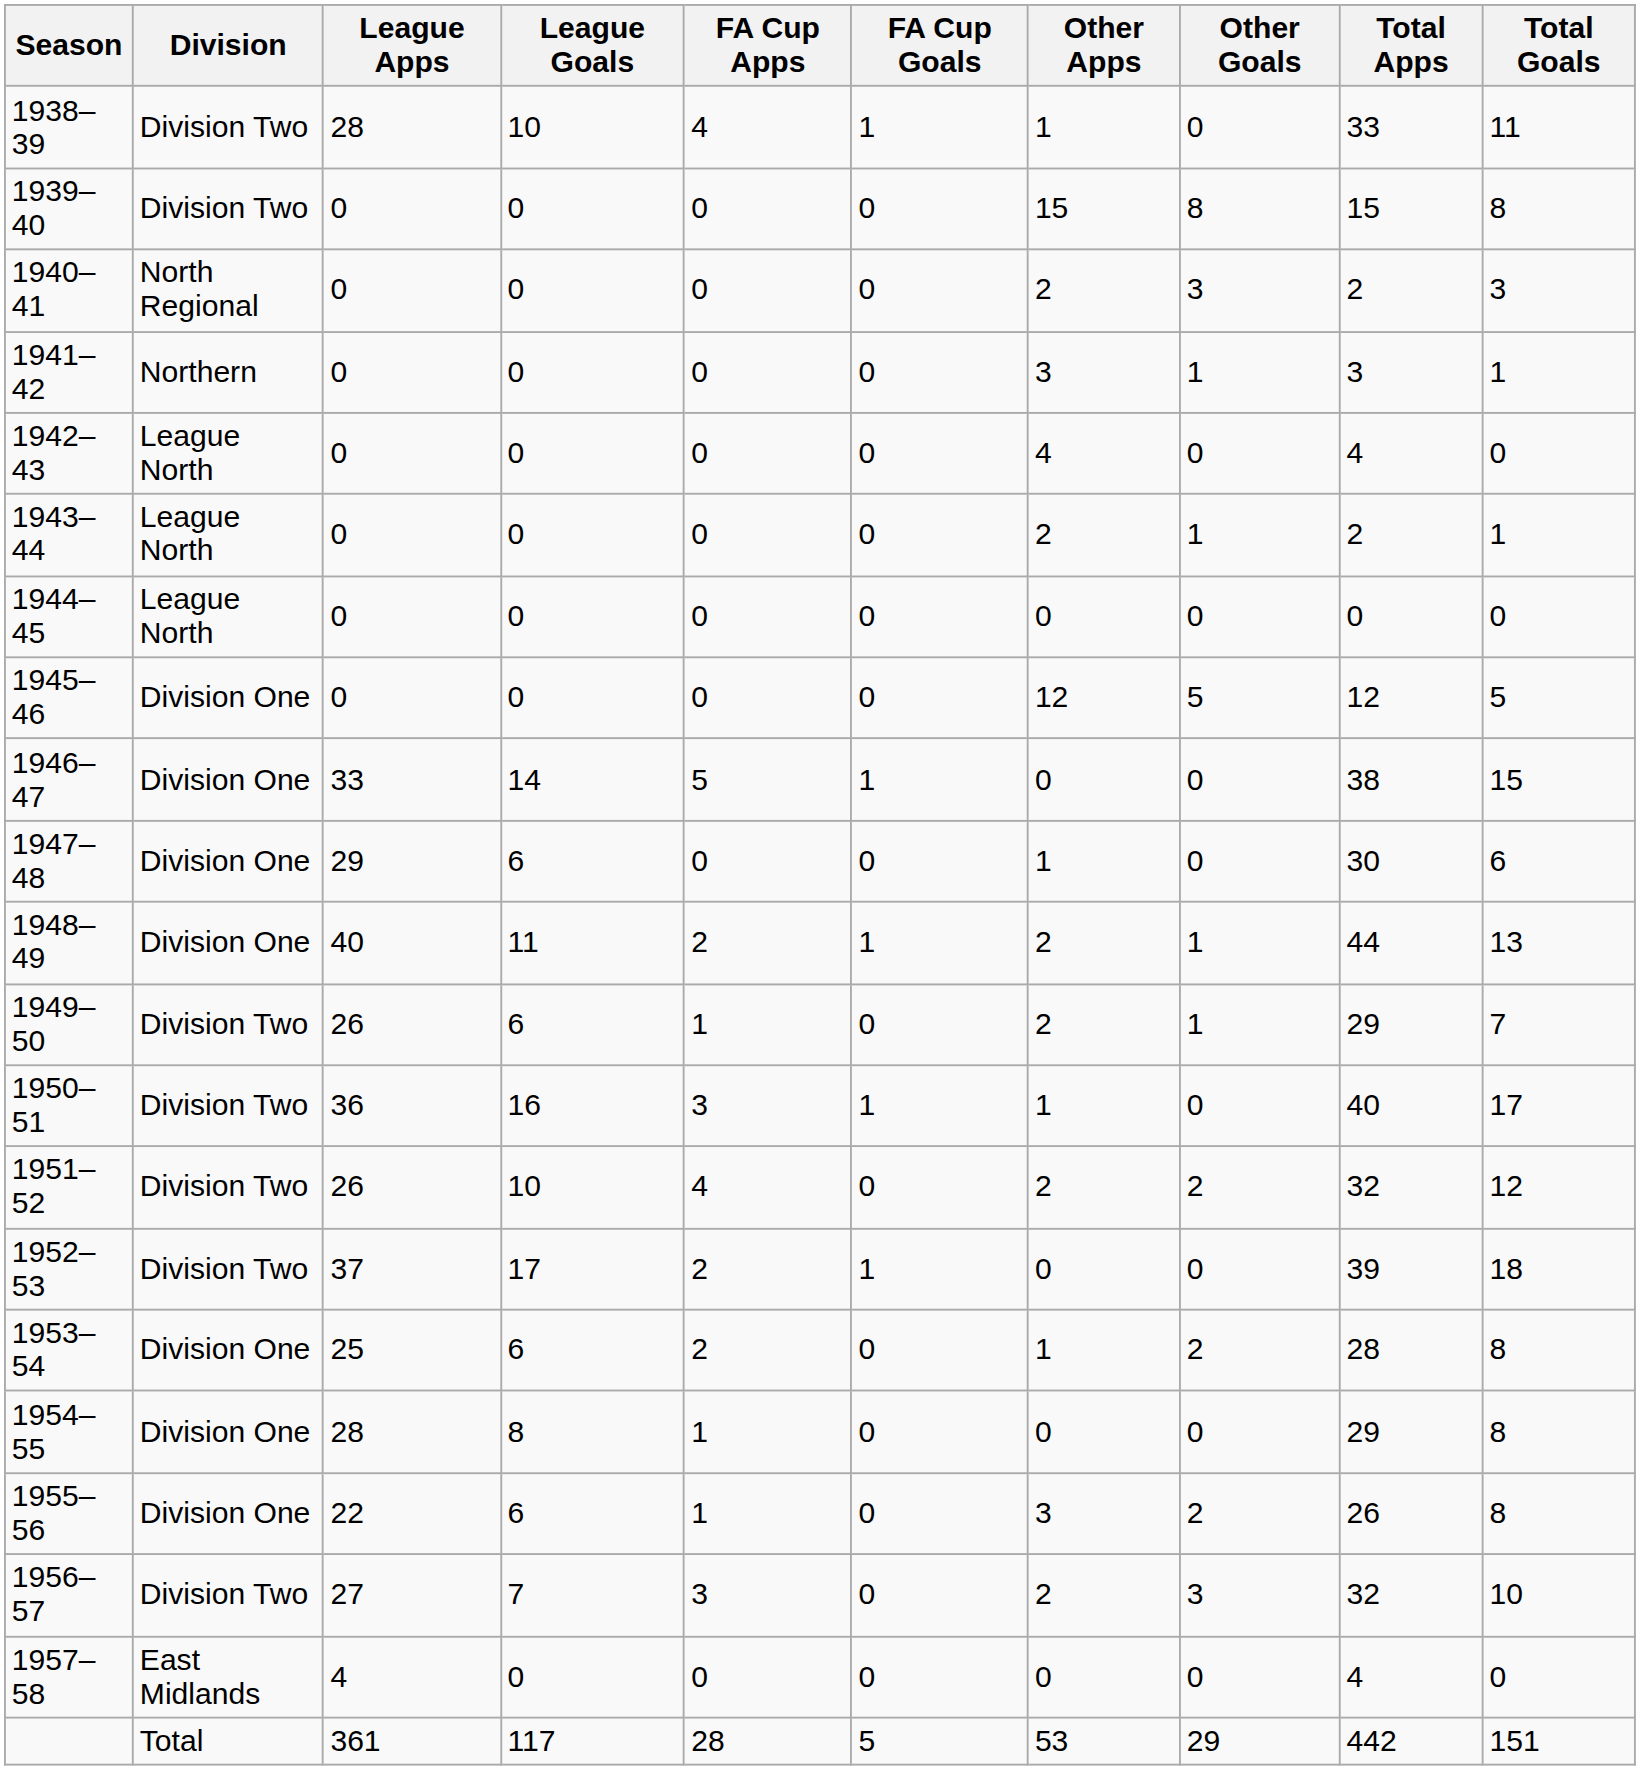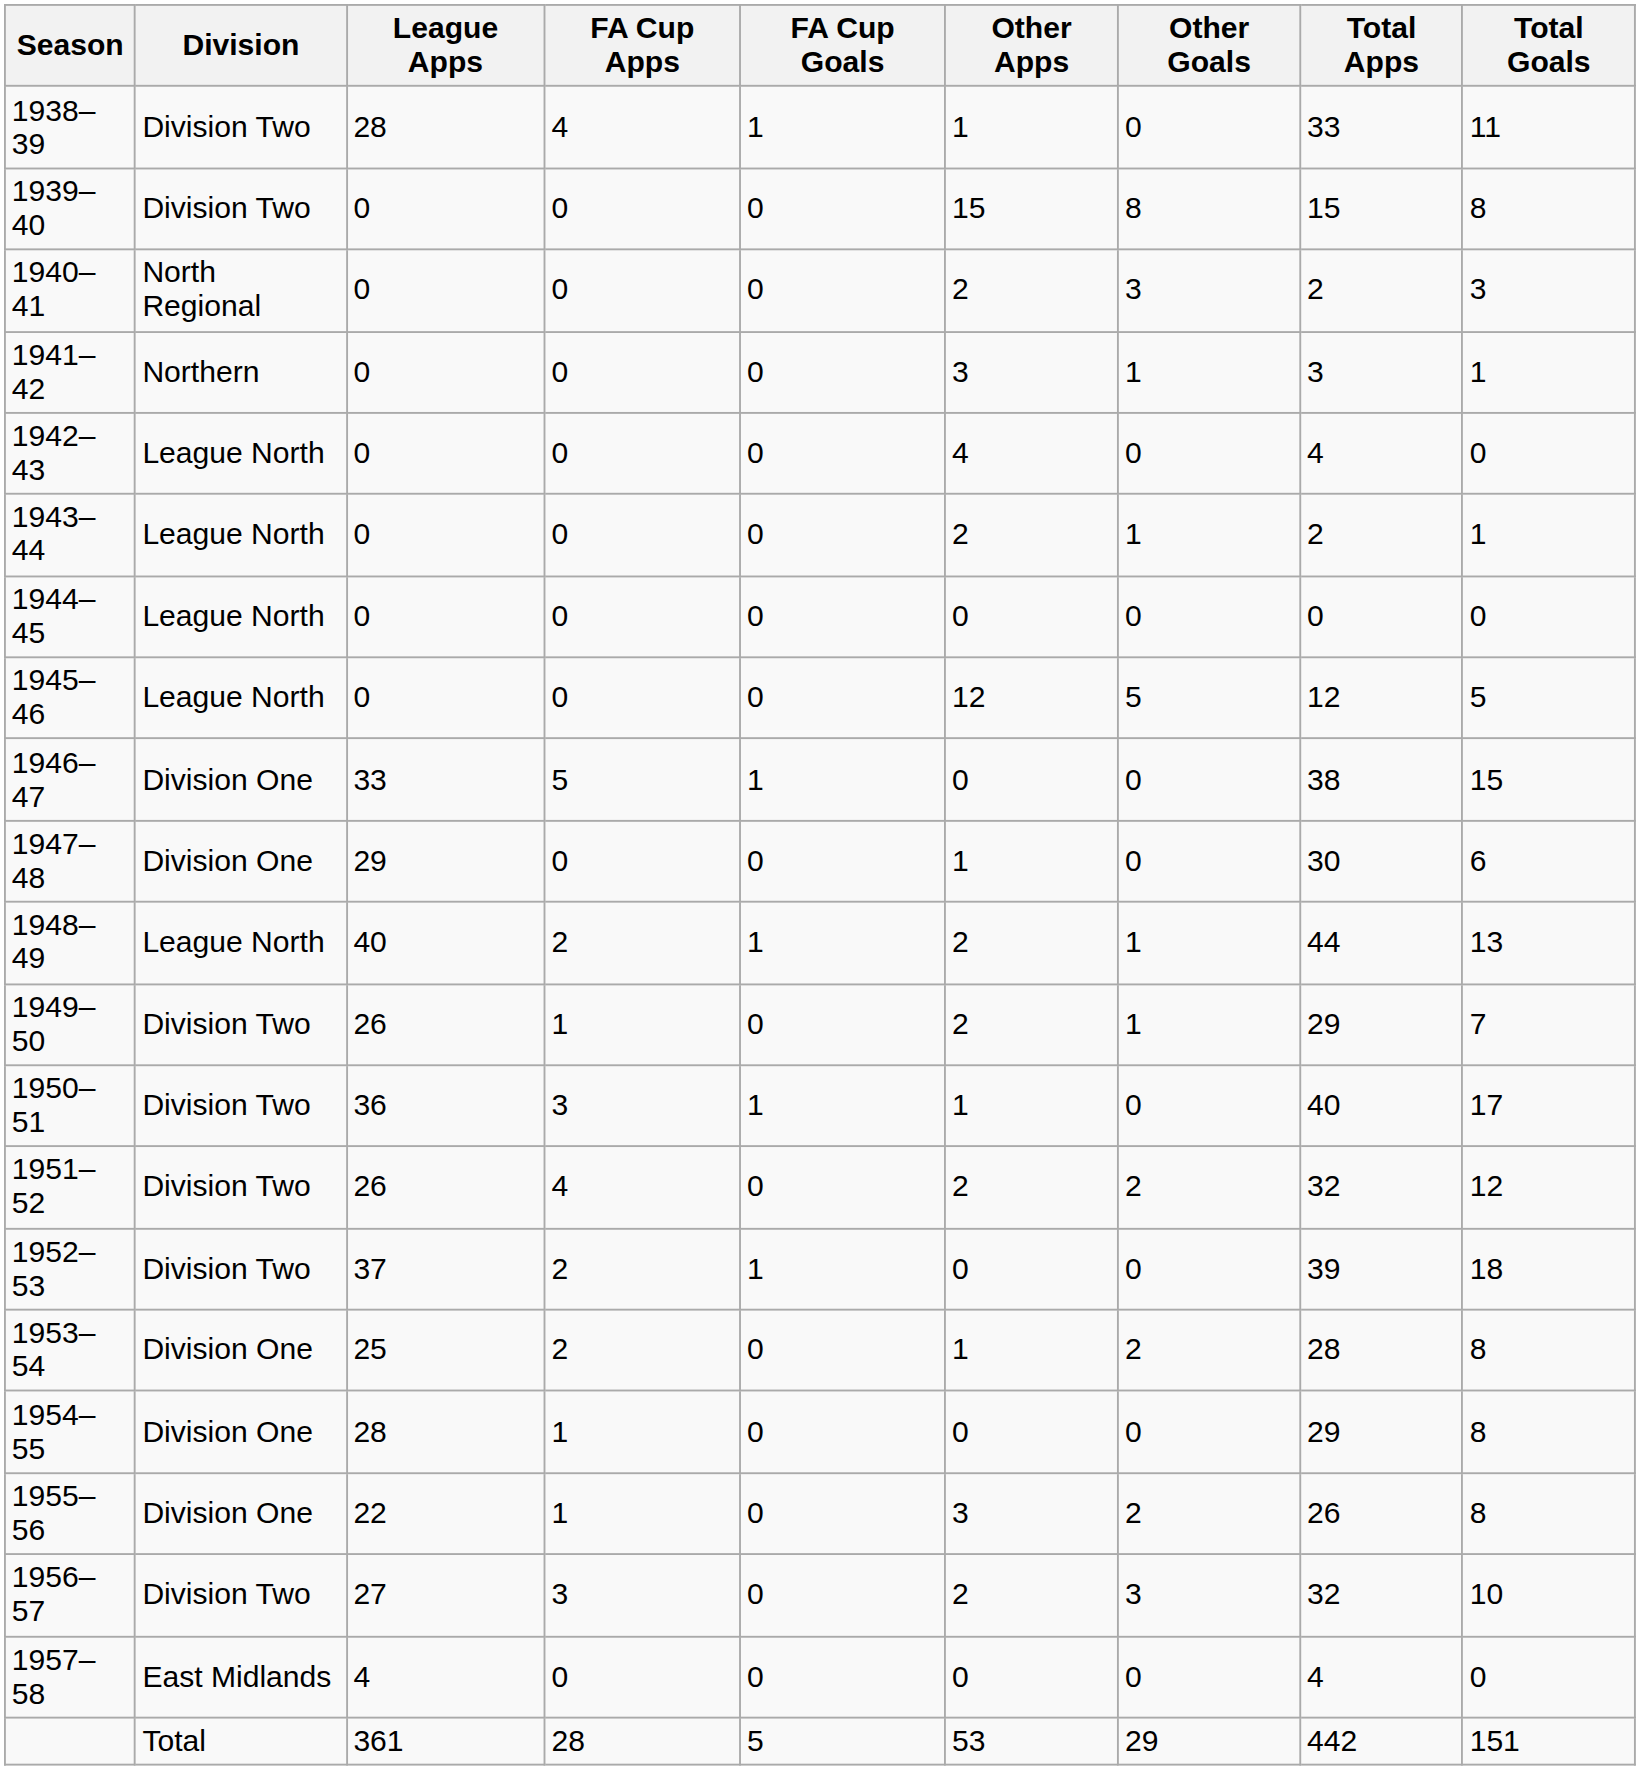 <table class="wikitable" style="text-align: left">
 <tr>
 <th>Season</th>
 <th>Division</th>
 <th>League Apps</th>
-<th>League Goals</th>
 <th>FA Cup Apps</th>
 <th>FA Cup Goals</th>
 <th>Other Apps</th>
 <th>Other Goals</th>
 <th>Total Apps</th>
 <th>Total Goals</th>
 </tr>
 <tr>
 <td>1938–39</td>
 <td>Division Two</td>
 <td>28</td>
-<td>10</td>
 <td>4</td>
 <td>1</td>
 <td>1</td>
 <td>0</td>
 <td>33</td>
 <td>11</td>
 </tr>
 <tr>
 <td>1939–40</td>
 <td>Division Two</td>
-<td>0</td>
 <td>0</td>
 <td>0</td>
 <td>0</td>
 <td>15</td>
 <td>8</td>
 <td>15</td>
 <td>8</td>
 </tr>
 <tr>
 <td>1940–41</td>
 <td>North Regional</td>
 <td>0</td>
 <td>0</td>
 <td>0</td>
-<td>0</td>
 <td>2</td>
 <td>3</td>
 <td>2</td>
 <td>3</td>
 </tr>
 <tr>
 <td>1941–42</td>
 <td>Northern</td>
-<td>0</td>
 <td>0</td>
 <td>0</td>
 <td>0</td>
 <td>3</td>
 <td>1</td>
 <td>3</td>
 <td>1</td>
 </tr>
 <tr>
 <td>1942–43</td>
 <td>League North</td>
 <td>0</td>
 <td>0</td>
 <td>0</td>
-<td>0</td>
 <td>4</td>
 <td>0</td>
 <td>4</td>
 <td>0</td>
 </tr>
 <tr>
 <td>1943–44</td>
 <td>League North</td>
-<td>0</td>
 <td>0</td>
 <td>0</td>
 <td>0</td>
 <td>2</td>
 <td>1</td>
 <td>2</td>
 <td>1</td>
 </tr>
 <tr>
 <td>1944–45</td>
 <td>League North</td>
 <td>0</td>
 <td>0</td>
 <td>0</td>
 <td>0</td>
 <td>0</td>
 <td>0</td>
 <td>0</td>
-<td>0</td>
 </tr>
 <tr>
 <td>1945–46</td>
-<td>Division One</td>
-<td>0</td>
+<td>League North</td>
 <td>0</td>
 <td>0</td>
 <td>0</td>
 <td>12</td>
 <td>5</td>
 <td>12</td>
 <td>5</td>
 </tr>
 <tr>
 <td>1946–47</td>
 <td>Division One</td>
 <td>33</td>
-<td>14</td>
 <td>5</td>
 <td>1</td>
 <td>0</td>
 <td>0</td>
 <td>38</td>
 <td>15</td>
 </tr>
 <tr>
 <td>1947–48</td>
 <td>Division One</td>
 <td>29</td>
-<td>6</td>
 <td>0</td>
 <td>0</td>
 <td>1</td>
 <td>0</td>
 <td>30</td>
 <td>6</td>
 </tr>
 <tr>
 <td>1948–49</td>
-<td>Division One</td>
+<td>League North</td>
 <td>40</td>
-<td>11</td>
 <td>2</td>
 <td>1</td>
 <td>2</td>
 <td>1</td>
 <td>44</td>
 <td>13</td>
 </tr>
 <tr>
 <td>1949–50</td>
 <td>Division Two</td>
 <td>26</td>
-<td>6</td>
 <td>1</td>
 <td>0</td>
 <td>2</td>
 <td>1</td>
 <td>29</td>
 <td>7</td>
 </tr>
 <tr>
 <td>1950–51</td>
 <td>Division Two</td>
 <td>36</td>
-<td>16</td>
 <td>3</td>
 <td>1</td>
 <td>1</td>
 <td>0</td>
 <td>40</td>
 <td>17</td>
 </tr>
 <tr>
 <td>1951–52</td>
 <td>Division Two</td>
 <td>26</td>
-<td>10</td>
 <td>4</td>
 <td>0</td>
 <td>2</td>
 <td>2</td>
 <td>32</td>
 <td>12</td>
 </tr>
 <tr>
 <td>1952–53</td>
 <td>Division Two</td>
 <td>37</td>
-<td>17</td>
 <td>2</td>
 <td>1</td>
 <td>0</td>
 <td>0</td>
 <td>39</td>
 <td>18</td>
 </tr>
 <tr>
 <td>1953–54</td>
 <td>Division One</td>
 <td>25</td>
-<td>6</td>
 <td>2</td>
 <td>0</td>
 <td>1</td>
 <td>2</td>
 <td>28</td>
 <td>8</td>
 </tr>
 <tr>
 <td>1954–55</td>
 <td>Division One</td>
 <td>28</td>
-<td>8</td>
 <td>1</td>
 <td>0</td>
 <td>0</td>
 <td>0</td>
 <td>29</td>
 <td>8</td>
 </tr>
 <tr>
 <td>1955–56</td>
 <td>Division One</td>
 <td>22</td>
-<td>6</td>
 <td>1</td>
 <td>0</td>
 <td>3</td>
 <td>2</td>
 <td>26</td>
 <td>8</td>
 </tr>
 <tr>
 <td>1956–57</td>
 <td>Division Two</td>
 <td>27</td>
-<td>7</td>
 <td>3</td>
 <td>0</td>
 <td>2</td>
 <td>3</td>
 <td>32</td>
 <td>10</td>
 </tr>
 <tr>
 <td>1957–58</td>
 <td>East Midlands</td>
 <td>4</td>
 <td>0</td>
 <td>0</td>
 <td>0</td>
 <td>0</td>
-<td>0</td>
 <td>4</td>
 <td>0</td>
 </tr>
 <tr>
 <td></td>
 <td>Total</td>
 <td>361</td>
-<td>117</td>
 <td>28</td>
 <td>5</td>
 <td>53</td>
 <td>29</td>
 <td>442</td>
 <td>151</td>
 </tr>
 </table>
